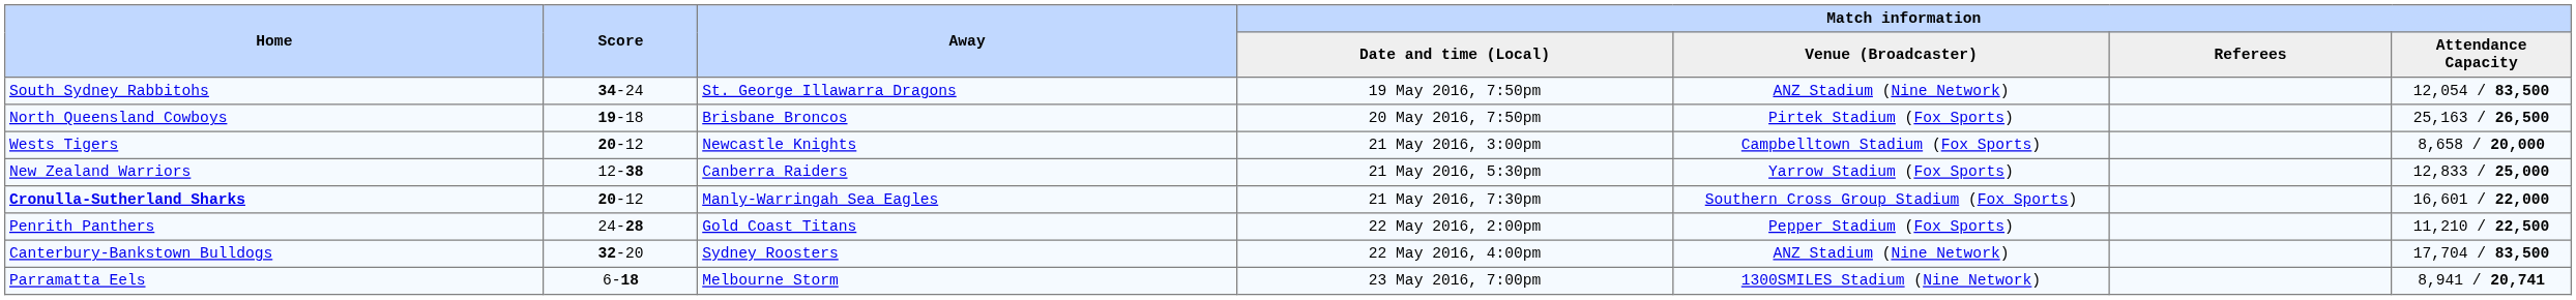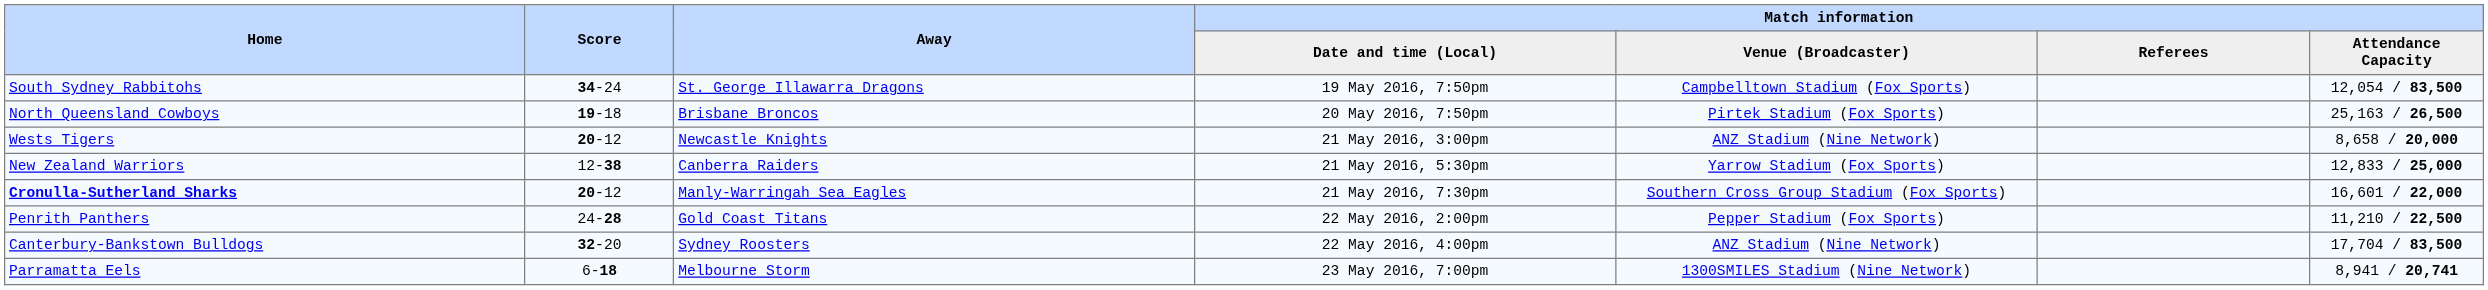 <table border="1" cellpadding="3" cellspacing="0" style="border-collapse:collapse; font-size:90%; width:100%;">
 <tr style="background:#c1d8ff;">
 <th rowspan="2" style="width:21%;">Home</th>
 <th rowspan="2" style="width:6%;">Score</th>
 <th rowspan="2" style="width:21%;">Away</th>
 <th colspan=6>Match information</th>
 </tr>
 <tr style="background:#efefef;">
 <th width=17%>Date and time (Local)</th>
 <th width="17%">Venue (Broadcaster)</th>
 <th width=11%>Referees</th>
 <th width=7%>Attendance <strong>Capacity</strong></th>
 </tr>
 <tr style="text-align:center; background:#f5faff;">
 <td align="left"> <a href='#'>South Sydney Rabbitohs</a></td>
 <td><strong>34</strong>-24</td>
 <td align="left"> <a href='#'>St. George Illawarra Dragons</a></td>
 <td>19 May 2016, 7:50pm</td>
-<td><a href='#'>ANZ Stadium</a>  (<a href='#'>Nine Network</a>)</td>
+<td><a href='#'>Campbelltown Stadium</a>  (<a href='#'>Fox Sports</a>)</td>
 <td></td>
 <td>12,054 / <strong>83,500</strong></td>
 </tr>
 <tr style="text-align:center; background:#f5faff;">
 <td align="left"> <a href='#'>North Queensland Cowboys</a></td>
 <td><strong>19</strong>-18</td>
 <td align="left"> <a href='#'>Brisbane Broncos</a></td>
 <td>20 May 2016, 7:50pm</td>
 <td><a href='#'>Pirtek Stadium</a>  (<a href='#'>Fox Sports</a>)</td>
 <td></td>
 <td>25,163 / <strong>26,500</strong></td>
 </tr>
 <tr style="text-align:center; background:#f5faff;">
 <td align="left"> <a href='#'>Wests Tigers</a></td>
 <td><strong>20</strong>-12</td>
 <td align="left"> <a href='#'>Newcastle Knights</a></td>
 <td>21 May 2016, 3:00pm</td>
-<td><a href='#'>Campbelltown Stadium</a>  (<a href='#'>Fox Sports</a>)</td>
+<td><a href='#'>ANZ Stadium</a>  (<a href='#'>Nine Network</a>)</td>
 <td></td>
 <td>8,658 / <strong>20,000</strong></td>
 </tr>
 <tr style="text-align:center; background:#f5faff;">
 <td align="left"> <a href='#'>New Zealand Warriors</a></td>
 <td>12-<strong>38</strong></td>
 <td align="left"> <a href='#'>Canberra Raiders</a></td>
 <td>21 May 2016, 5:30pm</td>
 <td><a href='#'>Yarrow Stadium</a>  (<a href='#'>Fox Sports</a>)</td>
 <td></td>
 <td>12,833 / <strong>25,000</strong></td>
 </tr>
 <tr style="text-align:center; background:#f5faff;">
 <td align="left"> <strong><a href='#'>Cronulla-Sutherland Sharks</a></strong></td>
 <td><strong>20</strong>-12</td>
 <td align="left"> <a href='#'>Manly-Warringah Sea Eagles</a></td>
 <td>21 May 2016, 7:30pm</td>
 <td><a href='#'>Southern Cross Group Stadium</a>  (<a href='#'>Fox Sports</a>)</td>
 <td></td>
 <td>16,601 / <strong>22,000</strong></td>
 </tr>
 <tr style="text-align:center; background:#f5faff;">
 <td align="left"> <a href='#'>Penrith Panthers</a></td>
 <td>24-<strong>28</strong></td>
 <td align="left"> <a href='#'>Gold Coast Titans</a></td>
 <td>22 May 2016, 2:00pm</td>
 <td><a href='#'>Pepper Stadium</a>  (<a href='#'>Fox Sports</a>)</td>
 <td></td>
 <td>11,210 / <strong>22,500</strong></td>
 </tr>
 <tr style="text-align:center; background:#f5faff;">
 <td align="left"> <a href='#'>Canterbury-Bankstown Bulldogs</a></td>
 <td><strong>32</strong>-20</td>
 <td align="left"> <a href='#'>Sydney Roosters</a></td>
 <td>22 May 2016, 4:00pm</td>
 <td><a href='#'>ANZ Stadium</a>  (<a href='#'>Nine Network</a>)</td>
 <td></td>
 <td>17,704 / <strong>83,500</strong></td>
 </tr>
 <tr style="text-align:center; background:#f5faff;">
 <td align="left"> <a href='#'>Parramatta Eels</a></td>
 <td>6-<strong>18</strong></td>
 <td align="left"> <a href='#'>Melbourne Storm</a></td>
 <td>23 May 2016, 7:00pm</td>
 <td><a href='#'>1300SMILES Stadium</a>  (<a href='#'>Nine Network</a>)</td>
 <td></td>
 <td>8,941 / <strong>20,741</strong></td>
 </tr>
 </table>
